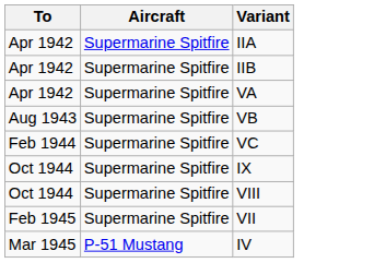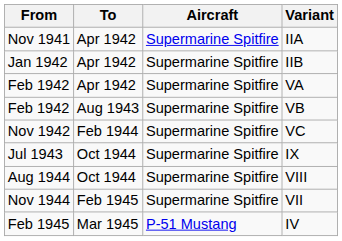 <table class="wikitable">
 <tr>
+<th>From</th>
 <th>To</th>
 <th>Aircraft</th>
 <th>Variant</th>
 </tr>
 <tr>
+<td>Nov 1941</td>
 <td>Apr 1942</td>
 <td><a href='#'>Supermarine Spitfire</a></td>
 <td>IIA</td>
 </tr>
 <tr>
+<td>Jan 1942</td>
 <td>Apr 1942</td>
 <td>Supermarine Spitfire</td>
 <td>IIB</td>
 </tr>
 <tr>
+<td>Feb 1942</td>
 <td>Apr 1942</td>
 <td>Supermarine Spitfire</td>
 <td>VA</td>
 </tr>
 <tr>
+<td>Feb 1942</td>
 <td>Aug 1943</td>
 <td>Supermarine Spitfire</td>
 <td>VB</td>
 </tr>
 <tr>
+<td>Nov 1942</td>
 <td>Feb 1944</td>
 <td>Supermarine Spitfire</td>
 <td>VC</td>
 </tr>
 <tr>
+<td>Jul 1943</td>
 <td>Oct 1944</td>
 <td>Supermarine Spitfire</td>
 <td>IX</td>
 </tr>
 <tr>
+<td>Aug 1944</td>
 <td>Oct 1944</td>
 <td>Supermarine Spitfire</td>
 <td>VIII</td>
 </tr>
 <tr>
+<td>Nov 1944</td>
 <td>Feb 1945</td>
 <td>Supermarine Spitfire</td>
 <td>VII</td>
 </tr>
 <tr>
+<td>Feb 1945</td>
 <td>Mar 1945</td>
 <td><a href='#'>P-51 Mustang</a></td>
 <td>IV</td>
 </tr>
 </table>
